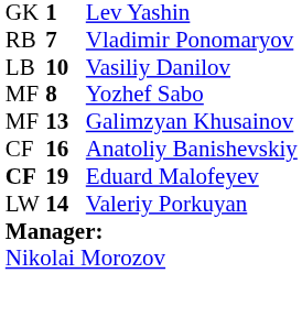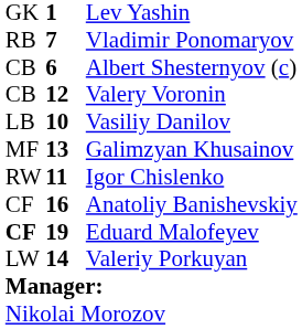 <table style="font-size:90%; margin:0.2em auto;" cellspacing="0" cellpadding="0">
 <tr>
 <th width="25"></th>
 <th width="25"></th>
 </tr>
 <tr>
 <td>GK</td>
 <td><strong>1</strong></td>
 <td><a href='#'>Lev Yashin</a></td>
 </tr>
 <tr>
 <td>RB</td>
 <td><strong>7</strong></td>
 <td><a href='#'>Vladimir Ponomaryov</a></td>
 </tr>
 <tr>
+<td>CB</td>
+<td><strong>6</strong></td>
+<td><a href='#'>Albert Shesternyov</a> (<a href='#'>c</a>)</td>
+</tr>
+<tr>
+<td>CB</td>
+<td><strong>12</strong></td>
+<td><a href='#'>Valery Voronin</a></td>
+</tr>
+<tr>
 <td>LB</td>
 <td><strong>10</strong></td>
 <td><a href='#'>Vasiliy Danilov</a></td>
 </tr>
 <tr>
 <td>MF</td>
-<td><strong>8</strong></td>
-<td><a href='#'>Yozhef Sabo</a></td>
+<td><strong>13</strong></td>
+<td><a href='#'>Galimzyan Khusainov</a></td>
 </tr>
 <tr>
-<td>MF</td>
-<td><strong>13</strong></td>
-<td><a href='#'>Galimzyan Khusainov</a></td>
+<td>RW</td>
+<td><strong>11</strong></td>
+<td><a href='#'>Igor Chislenko</a></td>
 </tr>
 <tr>
 <td>CF</td>
 <td><strong>16</strong></td>
 <td><a href='#'>Anatoliy Banishevskiy</a></td>
 </tr>
 <tr>
 <td><strong>CF</strong></td>
 <td><strong>19</strong></td>
 <td><a href='#'>Eduard Malofeyev</a></td>
 </tr>
 <tr>
 <td>LW</td>
 <td><strong>14</strong></td>
 <td><a href='#'>Valeriy Porkuyan</a></td>
 </tr>
 <tr>
 <td colspan=3><strong>Manager:</strong></td>
 </tr>
 <tr>
 <td colspan=3><a href='#'>Nikolai Morozov</a></td>
 </tr>
 </table>
